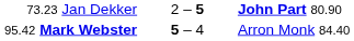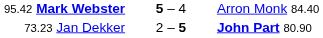 <table style="text-align:center">
 <tr>
 <th width=223></th>
 <th width=100></th>
 <th width=223></th>
 </tr>
 <tr>
+<td align=right><small><span>95.42</span></small> <strong><a href='#'>Mark Webster</a></strong> </td>
+<td><strong>5</strong> – 4</td>
+<td align=left> <a href='#'>Arron Monk</a> <small><span>84.40</span></small></td>
+</tr>
+<tr>
 <td align=right><small><span>73.23</span></small> <a href='#'>Jan Dekker</a> </td>
 <td>2 – <strong>5</strong></td>
 <td align=left> <strong><a href='#'>John Part</a></strong> <small><span>80.90</span></small></td>
 </tr>
-<tr>
-<td align=right><small><span>95.42</span></small> <strong><a href='#'>Mark Webster</a></strong> </td>
-<td><strong>5</strong> – 4</td>
-<td align=left> <a href='#'>Arron Monk</a> <small><span>84.40</span></small></td>
-</tr>
 </table>
